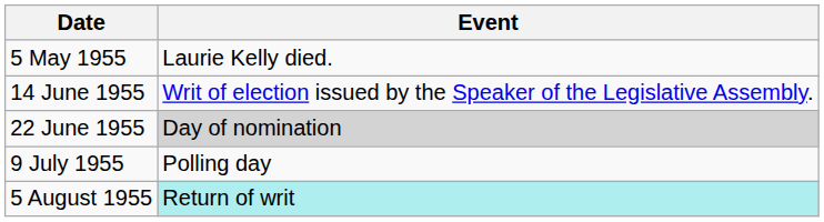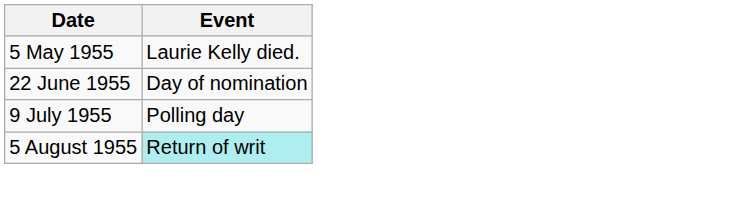 <table class="wikitable">
 <tr>
 <th>Date</th>
 <th>Event</th>
 </tr>
 <tr>
 <td>5 May 1955</td>
 <td>Laurie Kelly died.</td>
 </tr>
 <tr>
-<td>14 June 1955</td>
-<td><a href='#'>Writ of election</a> issued by the <a href='#'>Speaker of the Legislative Assembly</a>.</td>
-</tr>
-<tr>
 <td>22 June 1955</td>
-<td style="background: lightgrey;">Day of nomination</td>
+<td>Day of nomination</td>
 </tr>
 <tr>
 <td>9 July 1955</td>
 <td>Polling day</td>
 </tr>
 <tr>
 <td>5 August 1955</td>
 <td style="background: paleturquoise;">Return of writ</td>
 </tr>
 </table>
